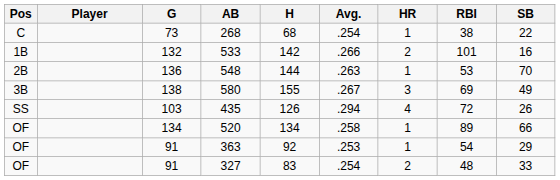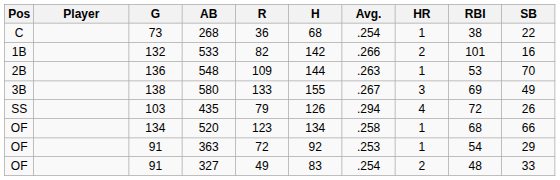 <table class="wikitable sortable">
 <tr>
 <th bgcolor="#DDDDFF" width="5%">Pos</th>
 <th bgcolor="#DDDDFF" width="16%">Player</th>
 <th bgcolor="#DDDDFF" width="9%">G</th>
 <th bgcolor="#DDDDFF" width="9%">AB</th>
+<th bgcolor="#DDDDFF" width="9%">R</th>
 <th bgcolor="#DDDDFF" width="9%">H</th>
 <th bgcolor="#DDDDFF" width="9%">Avg.</th>
 <th bgcolor="#DDDDFF" width="9%">HR</th>
 <th bgcolor="#DDDDFF" width="9%">RBI</th>
 <th bgcolor="#DDDDFF" width="9%">SB</th>
 </tr>
 <tr align="center">
 <td>C</td>
 <td></td>
 <td>73</td>
 <td>268</td>
+<td>36</td>
 <td>68</td>
 <td>.254</td>
 <td>1</td>
 <td>38</td>
 <td>22</td>
 </tr>
 <tr align="center">
 <td>1B</td>
 <td></td>
 <td>132</td>
 <td>533</td>
+<td>82</td>
 <td>142</td>
 <td>.266</td>
 <td>2</td>
 <td>101</td>
 <td>16</td>
 </tr>
 <tr align="center">
 <td>2B</td>
 <td></td>
 <td>136</td>
 <td>548</td>
+<td>109</td>
 <td>144</td>
 <td>.263</td>
 <td>1</td>
 <td>53</td>
 <td>70</td>
 </tr>
 <tr align="center">
 <td>3B</td>
 <td></td>
 <td>138</td>
 <td>580</td>
+<td>133</td>
 <td>155</td>
 <td>.267</td>
 <td>3</td>
 <td>69</td>
 <td>49</td>
 </tr>
 <tr align="center">
 <td>SS</td>
 <td></td>
 <td>103</td>
 <td>435</td>
+<td>79</td>
 <td>126</td>
 <td>.294</td>
 <td>4</td>
 <td>72</td>
 <td>26</td>
 </tr>
 <tr align="center">
 <td>OF</td>
 <td></td>
 <td>134</td>
 <td>520</td>
+<td>123</td>
 <td>134</td>
 <td>.258</td>
 <td>1</td>
-<td>89</td>
+<td>68</td>
 <td>66</td>
 </tr>
 <tr align="center">
 <td>OF</td>
 <td></td>
 <td>91</td>
 <td>363</td>
+<td>72</td>
 <td>92</td>
 <td>.253</td>
 <td>1</td>
 <td>54</td>
 <td>29</td>
 </tr>
 <tr align="center">
 <td>OF</td>
 <td></td>
 <td>91</td>
 <td>327</td>
+<td>49</td>
 <td>83</td>
 <td>.254</td>
 <td>2</td>
 <td>48</td>
 <td>33</td>
 </tr>
 </table>
